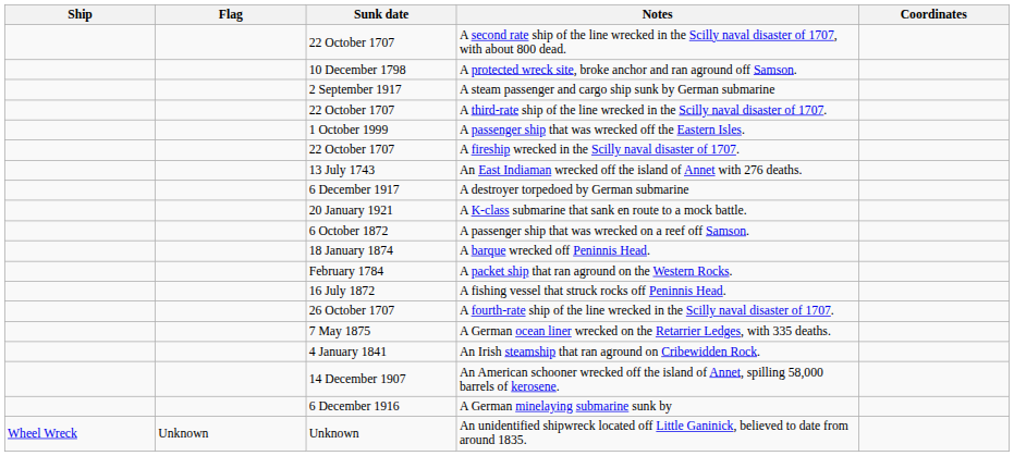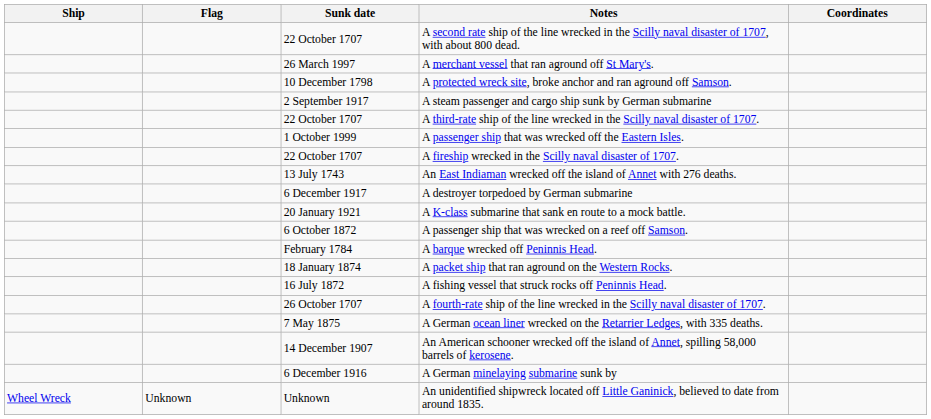 <table class=wikitable | style = "width:100%">
 <tr>
 <th style="width:15%">Ship</th>
 <th style="width:15%">Flag</th>
 <th style="width:15%">Sunk date</th>
 <th style="width:40%">Notes</th>
 <th style="width:15%">Coordinates</th>
 </tr>
 <tr>
 <td></td>
 <td></td>
 <td>22 October 1707</td>
 <td>A <a href='#'>second rate</a> ship of the line wrecked in the <a href='#'>Scilly naval disaster of 1707</a>, with about 800 dead.</td>
+<td></td>
+</tr>
+<tr>
+<td></td>
+<td></td>
+<td>26 March 1997</td>
+<td>A <a href='#'>merchant vessel</a> that ran aground off <a href='#'>St Mary's</a>.</td>
 <td></td>
 </tr>
 <tr>
 <td></td>
 <td></td>
 <td>10 December 1798</td>
 <td>A <a href='#'>protected wreck site</a>, broke anchor and ran aground off <a href='#'>Samson</a>.</td>
 <td></td>
 </tr>
 <tr>
 <td></td>
 <td></td>
 <td>2 September 1917</td>
 <td>A steam passenger and cargo ship sunk by German submarine </td>
 <td></td>
 </tr>
 <tr>
 <td></td>
 <td></td>
 <td>22 October 1707</td>
 <td>A <a href='#'>third-rate</a> ship of the line wrecked in the <a href='#'>Scilly naval disaster of 1707</a>.</td>
 <td></td>
 </tr>
 <tr>
 <td></td>
 <td></td>
 <td>1 October 1999</td>
 <td>A <a href='#'>passenger ship</a> that was wrecked off the <a href='#'>Eastern Isles</a>.</td>
 <td></td>
 </tr>
 <tr>
 <td></td>
 <td></td>
 <td>22 October 1707</td>
 <td>A <a href='#'>fireship</a> wrecked in the <a href='#'>Scilly naval disaster of 1707</a>.</td>
 <td></td>
 </tr>
 <tr>
 <td></td>
 <td></td>
 <td>13 July 1743</td>
 <td>An <a href='#'>East Indiaman</a> wrecked off the island of <a href='#'>Annet</a> with 276 deaths.</td>
 <td></td>
 </tr>
 <tr>
 <td></td>
 <td></td>
 <td>6 December 1917</td>
 <td>A  destroyer torpedoed by German submarine </td>
 <td></td>
 </tr>
 <tr>
 <td></td>
 <td></td>
 <td>20 January 1921</td>
 <td>A <a href='#'>K-class</a> submarine that sank en route to a mock battle.</td>
 <td></td>
 </tr>
 <tr>
 <td></td>
 <td></td>
 <td>6 October 1872</td>
 <td>A passenger ship that was wrecked on a reef off <a href='#'>Samson</a>.</td>
 <td></td>
 </tr>
 <tr>
 <td></td>
 <td></td>
-<td>18 January 1874</td>
+<td>February 1784</td>
 <td>A <a href='#'>barque</a> wrecked off <a href='#'>Peninnis Head</a>.</td>
 <td></td>
 </tr>
 <tr>
 <td></td>
 <td></td>
-<td>February 1784</td>
+<td>18 January 1874</td>
 <td>A <a href='#'>packet ship</a> that ran aground on the <a href='#'>Western Rocks</a>.</td>
 <td></td>
 </tr>
 <tr>
 <td></td>
 <td></td>
 <td>16 July 1872</td>
 <td>A fishing vessel that struck rocks off <a href='#'>Peninnis Head</a>.</td>
 <td></td>
 </tr>
 <tr>
 <td></td>
 <td></td>
 <td>26 October 1707</td>
 <td>A <a href='#'>fourth-rate</a> ship of the line wrecked in the <a href='#'>Scilly naval disaster of 1707</a>.</td>
 <td></td>
 </tr>
 <tr>
 <td></td>
 <td></td>
 <td>7 May 1875</td>
 <td>A German <a href='#'>ocean liner</a> wrecked on the <a href='#'>Retarrier Ledges</a>, with 335 deaths.</td>
 <td></td>
 </tr>
 <tr>
 <td></td>
 <td></td>
-<td>4 January 1841</td>
-<td>An Irish <a href='#'>steamship</a> that ran aground on <a href='#'>Cribewidden Rock</a>.</td>
-<td></td>
-</tr>
-<tr>
-<td></td>
-<td></td>
 <td>14 December 1907</td>
 <td>An American schooner wrecked off the island of <a href='#'>Annet</a>, spilling 58,000 barrels of <a href='#'>kerosene</a>.</td>
 <td></td>
 </tr>
 <tr>
 <td></td>
 <td></td>
 <td>6 December 1916</td>
 <td>A German <a href='#'>minelaying</a> <a href='#'>submarine</a> sunk by </td>
 <td></td>
 </tr>
 <tr>
 <td><a href='#'>Wheel Wreck</a></td>
 <td>Unknown</td>
 <td>Unknown</td>
 <td>An unidentified shipwreck located off <a href='#'>Little Ganinick</a>, believed to date from around 1835.</td>
 <td></td>
 </tr>
 </table>
